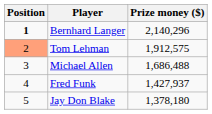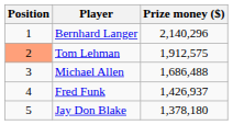 <table class="wikitable">
 <tr>
 <th>Position</th>
 <th>Player</th>
 <th>Prize money ($)</th>
 </tr>
 <tr>
-<td align=center><strong>1</strong></td>
+<td align=center>1</td>
 <td> <a href='#'>Bernhard Langer</a></td>
 <td align=center>2,140,296</td>
 </tr>
 <tr>
 <td align=center style="background: lightsalmon;">2</td>
 <td> <a href='#'>Tom Lehman</a></td>
 <td align=center>1,912,575</td>
 </tr>
 <tr>
 <td align=center>3</td>
 <td> <a href='#'>Michael Allen</a></td>
 <td align=center>1,686,488</td>
 </tr>
 <tr>
 <td align=center>4</td>
 <td> <a href='#'>Fred Funk</a></td>
-<td align=center>1,427,937</td>
+<td align=center>1,426,937</td>
 </tr>
 <tr>
 <td align=center>5</td>
 <td> <a href='#'>Jay Don Blake</a></td>
 <td align=center>1,378,180</td>
 </tr>
 </table>
